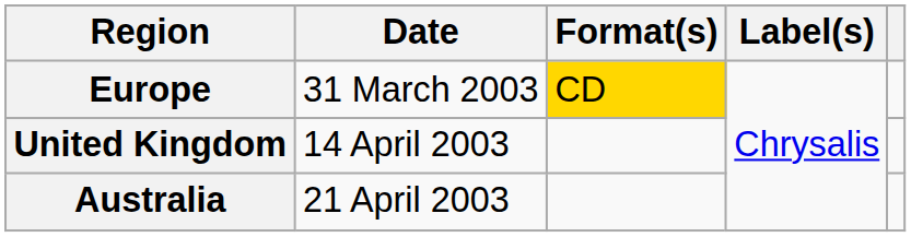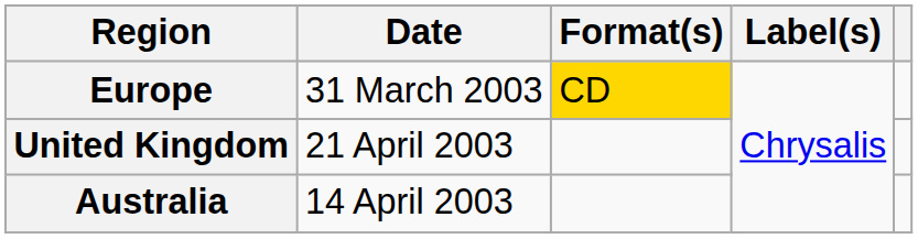 <table class="wikitable plainrowheaders">
 <tr>
 <th scope="col">Region</th>
 <th scope="col">Date</th>
 <th scope="col">Format(s)</th>
 <th scope="col">Label(s)</th>
 <th scope="col"></th>
 </tr>
 <tr>
 <th scope="row">Europe</th>
 <td>31 March 2003</td>
 <td style="background: gold;">CD</td>
 <td rowspan="3"><a href='#'>Chrysalis</a></td>
 <td></td>
 </tr>
 <tr>
 <th scope="row">United Kingdom</th>
-<td>14 April 2003</td>
+<td>21 April 2003</td>
 <td></td>
 <td></td>
 </tr>
 <tr>
 <th scope="row">Australia</th>
-<td>21 April 2003</td>
+<td>14 April 2003</td>
 <td></td>
 <td></td>
 </tr>
 </table>
